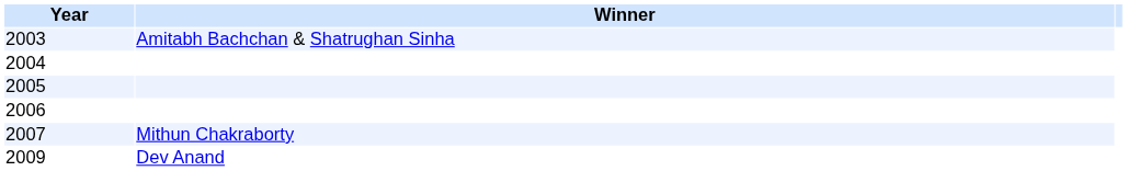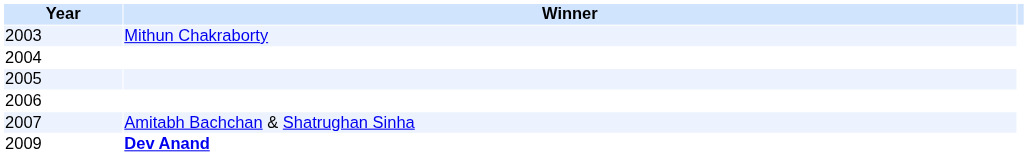 <table cellspacing="1" cellpadding="1" border="0" width="50%">
 <tr bgcolor="#d1e4fd">
 <th>Year</th>
 <th>Winner</th>
 <th></th>
 </tr>
 <tr bgcolor=#edf3fe>
 <td>2003</td>
-<td><a href='#'>Amitabh Bachchan</a> & <a href='#'>Shatrughan Sinha</a>  </td>
+<td><a href='#'>Mithun Chakraborty</a>  </td>
 </tr>
 <tr>
 <td>2004</td>
 <td></td>
 </tr>
 <tr bgcolor=#edf3fe>
 <td>2005</td>
 <td></td>
 </tr>
 <tr>
 <td>2006</td>
 <td></td>
 </tr>
 <tr bgcolor=#edf3fe>
 <td>2007</td>
-<td><a href='#'>Mithun Chakraborty</a>  </td>
+<td><a href='#'>Amitabh Bachchan</a> & <a href='#'>Shatrughan Sinha</a>  </td>
 </tr>
 <tr>
 <td>2009</td>
-<td><a href='#'>Dev Anand</a></td>
+<td><strong><a href='#'>Dev Anand</a></strong></td>
 </tr>
 </table>
